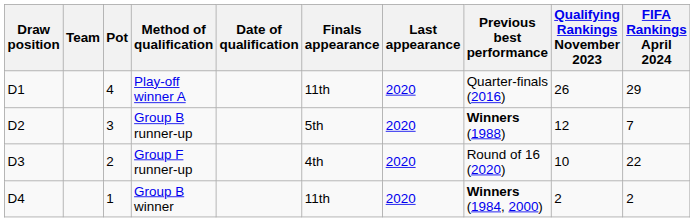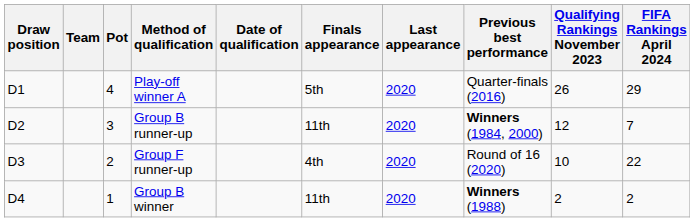 <table class="wikitable sortable">
 <tr>
 <th>Draw position</th>
 <th>Team</th>
 <th>Pot</th>
 <th>Method of<br>qualification</th>
 <th>Date of<br>qualification</th>
 <th data-sort-type="number">Finals<br>appearance</th>
 <th>Last<br>appearance</th>
 <th>Previous best<br>performance</th>
 <th><a href='#'>Qualifying Rankings</a><br>November 2023</th>
 <th><a href='#'>FIFA Rankings</a><br>April 2024</th>
 </tr>
 <tr>
 <td>D1</td>
 <td style=white-space:nowrap></td>
 <td>4</td>
 <td><a href='#'>Play-off winner A</a></td>
 <td></td>
-<td>11th</td>
+<td>5th</td>
 <td><a href='#'>2020</a></td>
 <td data-sort-value="5">Quarter-finals (<a href='#'>2016</a>)</td>
 <td>26</td>
 <td>29</td>
 </tr>
 <tr>
 <td>D2</td>
 <td style=white-space:nowrap></td>
 <td>3</td>
 <td><a href='#'>Group B</a> runner-up</td>
 <td></td>
-<td>5th</td>
+<td>11th</td>
 <td><a href='#'>2020</a></td>
-<td data-sort-value="1"><strong>Winners</strong> (<a href='#'>1988</a>)</td>
+<td data-sort-value="1"><strong>Winners</strong> (<a href='#'>1984</a>, <a href='#'>2000</a>)</td>
 <td>12</td>
 <td>7</td>
 </tr>
 <tr>
 <td>D3</td>
 <td style=white-space:nowrap></td>
 <td>2</td>
 <td><a href='#'>Group F</a> runner-up</td>
 <td></td>
 <td>4th</td>
 <td><a href='#'>2020</a></td>
 <td data-sort-value="9">Round of 16 (<a href='#'>2020</a>)</td>
 <td>10</td>
 <td>22</td>
 </tr>
 <tr>
 <td>D4</td>
 <td style=white-space:nowrap></td>
 <td>1</td>
 <td><a href='#'>Group B</a> winner</td>
 <td></td>
 <td>11th</td>
 <td><a href='#'>2020</a></td>
-<td data-sort-value="1"><strong>Winners</strong> (<a href='#'>1984</a>, <a href='#'>2000</a>)</td>
+<td data-sort-value="1"><strong>Winners</strong> (<a href='#'>1988</a>)</td>
 <td>2</td>
 <td>2</td>
 </tr>
 </table>
